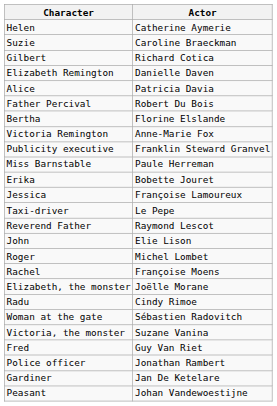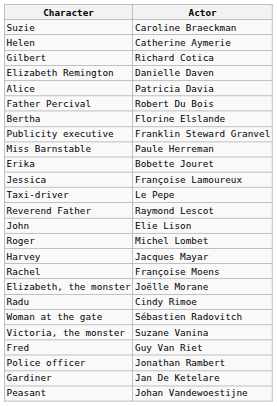 <table class="wikitable">
 <tr>
 <th>Character</th>
 <th>Actor</th>
 </tr>
 <tr>
+<td>Suzie</td>
+<td>Caroline Braeckman</td>
+</tr>
+<tr>
 <td>Helen</td>
 <td>Catherine Aymerie</td>
-</tr>
-<tr>
-<td>Suzie</td>
-<td>Caroline Braeckman</td>
 </tr>
 <tr>
 <td>Gilbert</td>
 <td>Richard Cotica</td>
 </tr>
 <tr>
 <td>Elizabeth Remington</td>
 <td>Danielle Daven</td>
 </tr>
 <tr>
 <td>Alice</td>
 <td>Patricia Davia</td>
 </tr>
 <tr>
 <td>Father Percival</td>
 <td>Robert Du Bois</td>
 </tr>
 <tr>
 <td>Bertha</td>
 <td>Florine Elslande</td>
-</tr>
-<tr>
-<td>Victoria Remington</td>
-<td>Anne-Marie Fox</td>
 </tr>
 <tr>
 <td>Publicity executive</td>
 <td>Franklin Steward Granvel</td>
 </tr>
 <tr>
 <td>Miss Barnstable</td>
 <td>Paule Herreman</td>
 </tr>
 <tr>
 <td>Erika</td>
 <td>Bobette Jouret</td>
 </tr>
 <tr>
 <td>Jessica</td>
 <td>Françoise Lamoureux</td>
 </tr>
 <tr>
 <td>Taxi-driver</td>
 <td>Le Pepe</td>
 </tr>
 <tr>
 <td>Reverend Father</td>
 <td>Raymond Lescot</td>
 </tr>
 <tr>
 <td>John</td>
 <td>Elie Lison</td>
 </tr>
 <tr>
 <td>Roger</td>
 <td>Michel Lombet</td>
+</tr>
+<tr>
+<td>Harvey</td>
+<td>Jacques Mayar</td>
 </tr>
 <tr>
 <td>Rachel</td>
 <td>Françoise Moens</td>
 </tr>
 <tr>
 <td>Elizabeth, the monster</td>
 <td>Joëlle Morane</td>
 </tr>
 <tr>
 <td>Radu</td>
 <td>Cindy Rimoe</td>
 </tr>
 <tr>
 <td>Woman at the gate</td>
 <td>Sébastien Radovitch</td>
 </tr>
 <tr>
 <td>Victoria, the monster</td>
 <td>Suzane Vanina</td>
 </tr>
 <tr>
 <td>Fred</td>
 <td>Guy Van Riet</td>
 </tr>
 <tr>
 <td>Police officer</td>
 <td>Jonathan Rambert</td>
 </tr>
 <tr>
 <td>Gardiner</td>
 <td>Jan De Ketelare</td>
 </tr>
 <tr>
 <td>Peasant</td>
 <td>Johan Vandewoestijne</td>
 </tr>
 </table>
